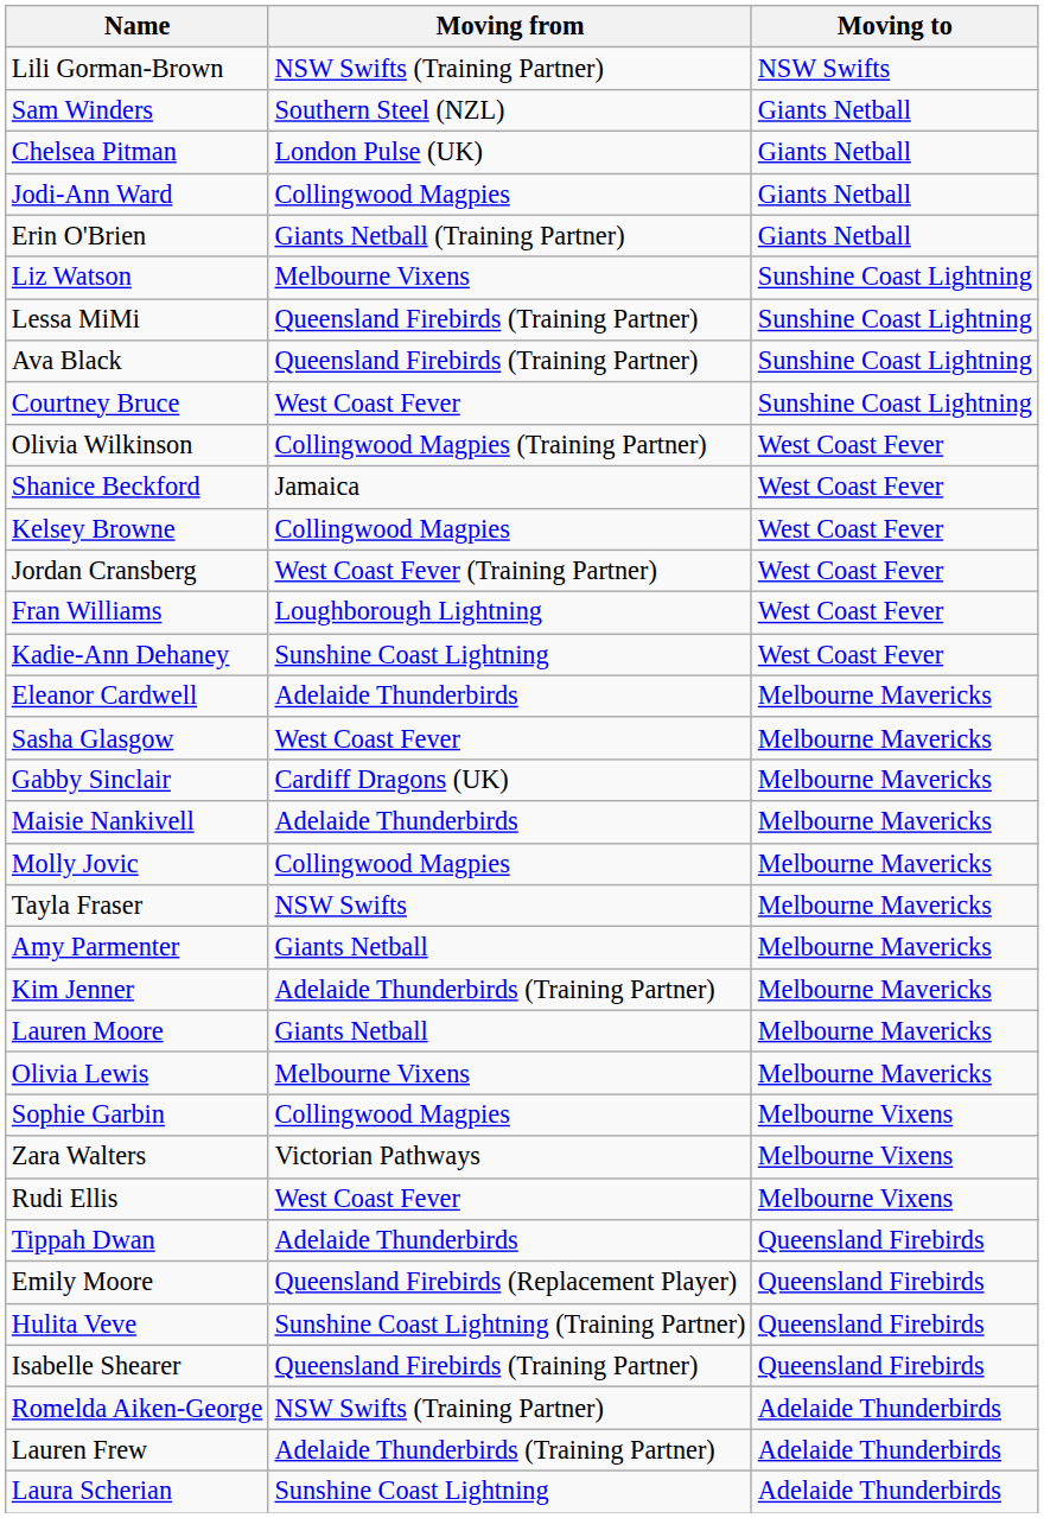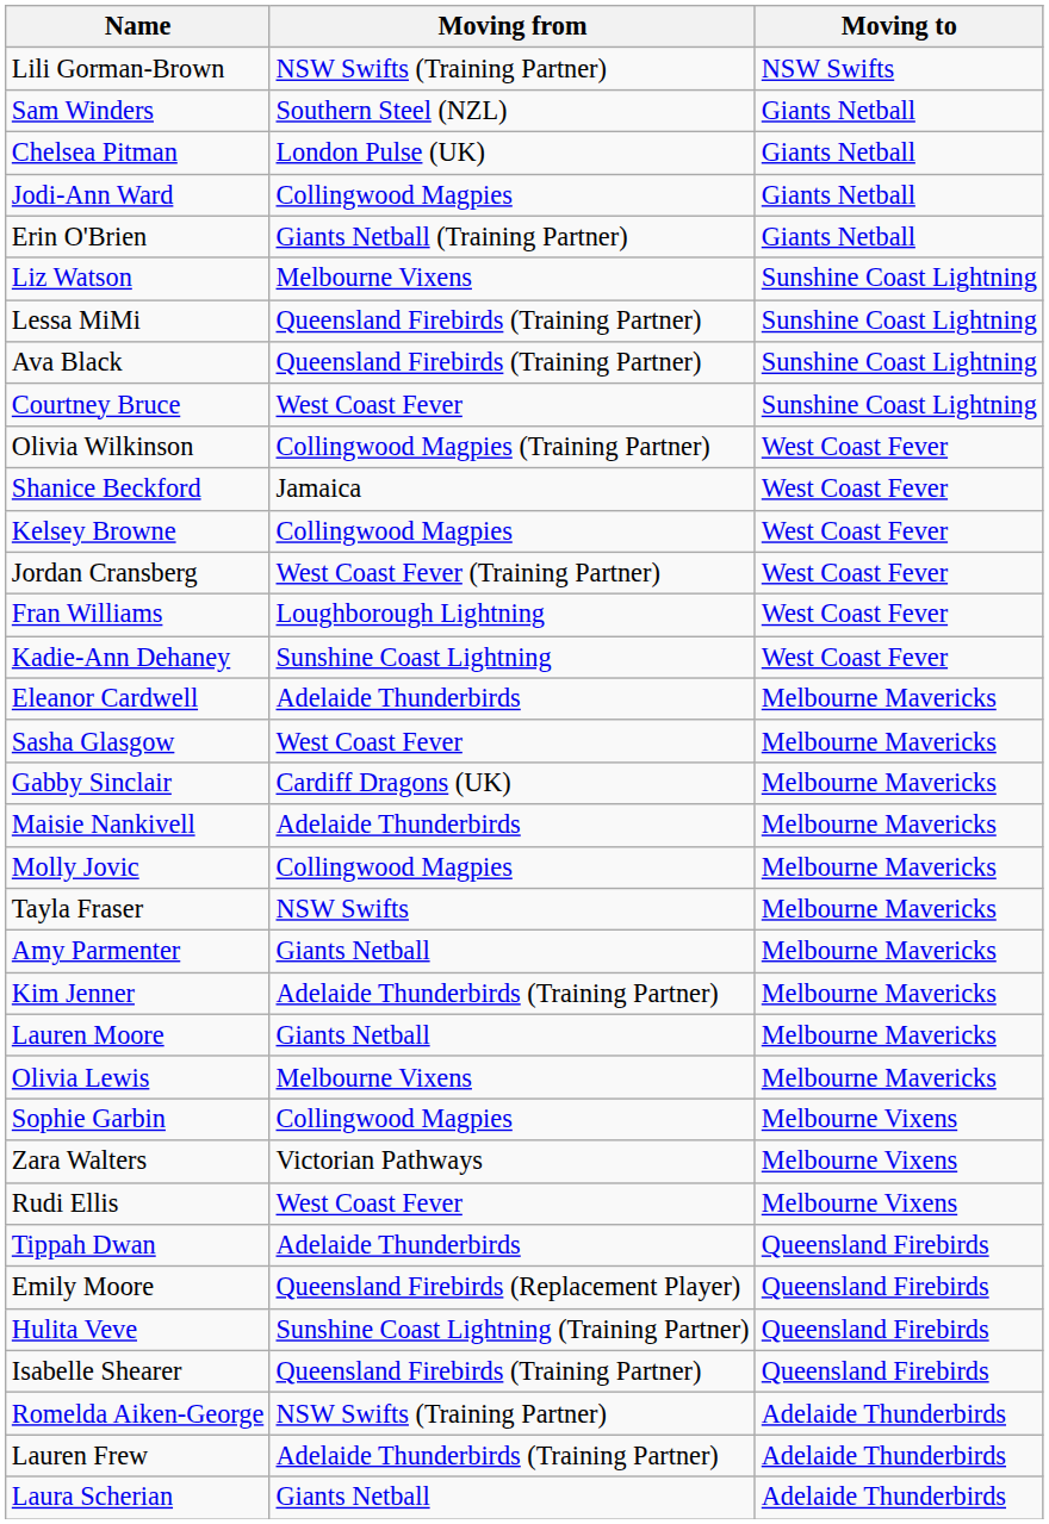 <table class="wikitable">
 <tr>
 <th>Name</th>
 <th>Moving from</th>
 <th>Moving to</th>
 </tr>
 <tr>
 <td>Lili Gorman-Brown</td>
 <td><a href='#'>NSW Swifts</a> (Training Partner)</td>
 <td><a href='#'>NSW Swifts</a></td>
 </tr>
 <tr>
 <td><a href='#'>Sam Winders</a></td>
 <td><a href='#'>Southern Steel</a> (NZL)</td>
 <td><a href='#'>Giants Netball</a></td>
 </tr>
 <tr>
 <td><a href='#'>Chelsea Pitman</a></td>
 <td><a href='#'>London Pulse</a> (UK)</td>
 <td><a href='#'>Giants Netball</a></td>
 </tr>
 <tr>
 <td><a href='#'>Jodi-Ann Ward</a></td>
 <td><a href='#'>Collingwood Magpies</a></td>
 <td><a href='#'>Giants Netball</a></td>
 </tr>
 <tr>
 <td>Erin O'Brien</td>
 <td><a href='#'>Giants Netball</a> (Training Partner)</td>
 <td><a href='#'>Giants Netball</a></td>
 </tr>
 <tr>
 <td><a href='#'>Liz Watson</a></td>
 <td><a href='#'>Melbourne Vixens</a></td>
 <td><a href='#'>Sunshine Coast Lightning</a></td>
 </tr>
 <tr>
 <td>Lessa MiMi</td>
 <td><a href='#'>Queensland Firebirds</a> (Training Partner)</td>
 <td><a href='#'>Sunshine Coast Lightning</a></td>
 </tr>
 <tr>
 <td>Ava Black</td>
 <td><a href='#'>Queensland Firebirds</a> (Training Partner)</td>
 <td><a href='#'>Sunshine Coast Lightning</a></td>
 </tr>
 <tr>
 <td><a href='#'>Courtney Bruce</a></td>
 <td><a href='#'>West Coast Fever</a></td>
 <td><a href='#'>Sunshine Coast Lightning</a></td>
 </tr>
 <tr>
 <td>Olivia Wilkinson</td>
 <td><a href='#'>Collingwood Magpies</a> (Training Partner)</td>
 <td><a href='#'>West Coast Fever</a></td>
 </tr>
 <tr>
 <td><a href='#'>Shanice Beckford</a></td>
 <td>Jamaica</td>
 <td><a href='#'>West Coast Fever</a></td>
 </tr>
 <tr>
 <td><a href='#'>Kelsey Browne</a></td>
 <td><a href='#'>Collingwood Magpies</a></td>
 <td><a href='#'>West Coast Fever</a></td>
 </tr>
 <tr>
 <td>Jordan Cransberg</td>
 <td><a href='#'>West Coast Fever</a> (Training Partner)</td>
 <td><a href='#'>West Coast Fever</a></td>
 </tr>
 <tr>
 <td><a href='#'>Fran Williams</a></td>
 <td><a href='#'>Loughborough Lightning</a></td>
 <td><a href='#'>West Coast Fever</a></td>
 </tr>
 <tr>
 <td><a href='#'>Kadie-Ann Dehaney</a></td>
 <td><a href='#'>Sunshine Coast Lightning</a></td>
 <td><a href='#'>West Coast Fever</a></td>
 </tr>
 <tr>
 <td><a href='#'>Eleanor Cardwell</a></td>
 <td><a href='#'>Adelaide Thunderbirds</a></td>
 <td><a href='#'>Melbourne Mavericks</a></td>
 </tr>
 <tr>
 <td><a href='#'>Sasha Glasgow</a></td>
 <td><a href='#'>West Coast Fever</a></td>
 <td><a href='#'>Melbourne Mavericks</a></td>
 </tr>
 <tr>
 <td><a href='#'>Gabby Sinclair</a></td>
 <td><a href='#'>Cardiff Dragons</a> (UK)</td>
 <td><a href='#'>Melbourne Mavericks</a></td>
 </tr>
 <tr>
 <td><a href='#'>Maisie Nankivell</a></td>
 <td><a href='#'>Adelaide Thunderbirds</a></td>
 <td><a href='#'>Melbourne Mavericks</a></td>
 </tr>
 <tr>
 <td><a href='#'>Molly Jovic</a></td>
 <td><a href='#'>Collingwood Magpies</a></td>
 <td><a href='#'>Melbourne Mavericks</a></td>
 </tr>
 <tr>
 <td>Tayla Fraser</td>
 <td><a href='#'>NSW Swifts</a></td>
 <td><a href='#'>Melbourne Mavericks</a></td>
 </tr>
 <tr>
 <td><a href='#'>Amy Parmenter</a></td>
 <td><a href='#'>Giants Netball</a></td>
 <td><a href='#'>Melbourne Mavericks</a></td>
 </tr>
 <tr>
 <td><a href='#'>Kim Jenner</a></td>
 <td><a href='#'>Adelaide Thunderbirds</a> (Training Partner)</td>
 <td><a href='#'>Melbourne Mavericks</a></td>
 </tr>
 <tr>
 <td><a href='#'>Lauren Moore</a></td>
 <td><a href='#'>Giants Netball</a></td>
 <td><a href='#'>Melbourne Mavericks</a></td>
 </tr>
 <tr>
 <td><a href='#'>Olivia Lewis</a></td>
 <td><a href='#'>Melbourne Vixens</a></td>
 <td><a href='#'>Melbourne Mavericks</a></td>
 </tr>
 <tr>
 <td><a href='#'>Sophie Garbin</a></td>
 <td><a href='#'>Collingwood Magpies</a></td>
 <td><a href='#'>Melbourne Vixens</a></td>
 </tr>
 <tr>
 <td>Zara Walters</td>
 <td>Victorian Pathways</td>
 <td><a href='#'>Melbourne Vixens</a></td>
 </tr>
 <tr>
 <td>Rudi Ellis</td>
 <td><a href='#'>West Coast Fever</a></td>
 <td><a href='#'>Melbourne Vixens</a></td>
 </tr>
 <tr>
 <td><a href='#'>Tippah Dwan</a></td>
 <td><a href='#'>Adelaide Thunderbirds</a></td>
 <td><a href='#'>Queensland Firebirds</a></td>
 </tr>
 <tr>
 <td>Emily Moore</td>
 <td><a href='#'>Queensland Firebirds</a> (Replacement Player)</td>
 <td><a href='#'>Queensland Firebirds</a></td>
 </tr>
 <tr>
 <td><a href='#'>Hulita Veve</a></td>
 <td><a href='#'>Sunshine Coast Lightning</a> (Training Partner)</td>
 <td><a href='#'>Queensland Firebirds</a></td>
 </tr>
 <tr>
 <td>Isabelle Shearer</td>
 <td><a href='#'>Queensland Firebirds</a> (Training Partner)</td>
 <td><a href='#'>Queensland Firebirds</a></td>
 </tr>
 <tr>
 <td><a href='#'>Romelda Aiken-George</a></td>
 <td><a href='#'>NSW Swifts</a> (Training Partner)</td>
 <td><a href='#'>Adelaide Thunderbirds</a></td>
 </tr>
 <tr>
 <td>Lauren Frew</td>
 <td><a href='#'>Adelaide Thunderbirds</a> (Training Partner)</td>
 <td><a href='#'>Adelaide Thunderbirds</a></td>
 </tr>
 <tr>
 <td><a href='#'>Laura Scherian</a></td>
-<td><a href='#'>Sunshine Coast Lightning</a></td>
+<td><a href='#'>Giants Netball</a></td>
 <td><a href='#'>Adelaide Thunderbirds</a></td>
 </tr>
 </table>
